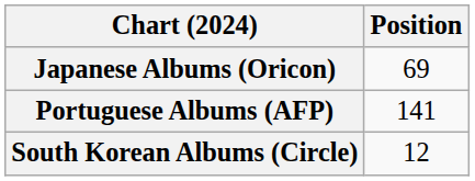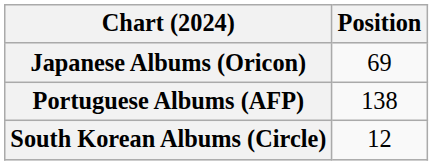 <table class="wikitable sortable plainrowheaders" style="text-align:center">
 <tr>
 <th scope="col">Chart (2024)</th>
 <th scope="col">Position</th>
 </tr>
 <tr>
 <th scope="row">Japanese Albums (Oricon)</th>
 <td>69</td>
 </tr>
 <tr>
 <th scope="row">Portuguese Albums (AFP)</th>
-<td>141</td>
+<td>138</td>
 </tr>
 <tr>
 <th scope="row">South Korean Albums (Circle)</th>
 <td>12</td>
 </tr>
 </table>
